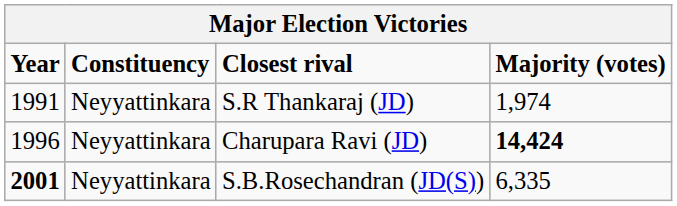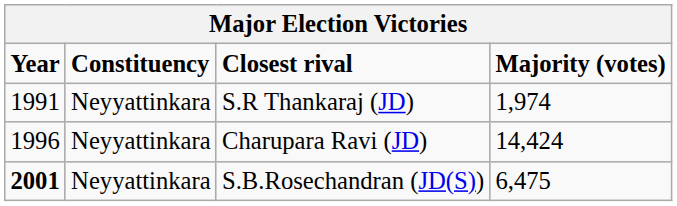 <table class="wikitable" id="toc" : left; margin-left: 2em; width: 40%; font-size: 90%;" cellspacing="3">
 <tr>
 <th colspan="4"><strong>Major Election Victories</strong></th>
 </tr>
 <tr>
 <td><strong>Year</strong></td>
 <td><strong>Constituency</strong></td>
 <td><strong>Closest rival</strong></td>
 <td><strong>Majority (votes)</strong></td>
 </tr>
 <tr>
 <td>1991</td>
 <td>Neyyattinkara</td>
 <td>S.R Thankaraj (<a href='#'>JD</a>)</td>
 <td>1,974</td>
 </tr>
 <tr>
 <td>1996</td>
 <td>Neyyattinkara</td>
 <td>Charupara Ravi (<a href='#'>JD</a>)</td>
-<td><strong>14,424</strong></td>
+<td>14,424</td>
 </tr>
 <tr>
 <td><strong>2001</strong></td>
 <td>Neyyattinkara</td>
 <td>S.B.Rosechandran (<a href='#'>JD(S)</a>)</td>
-<td>6,335</td>
+<td>6,475</td>
 </tr>
 </table>
